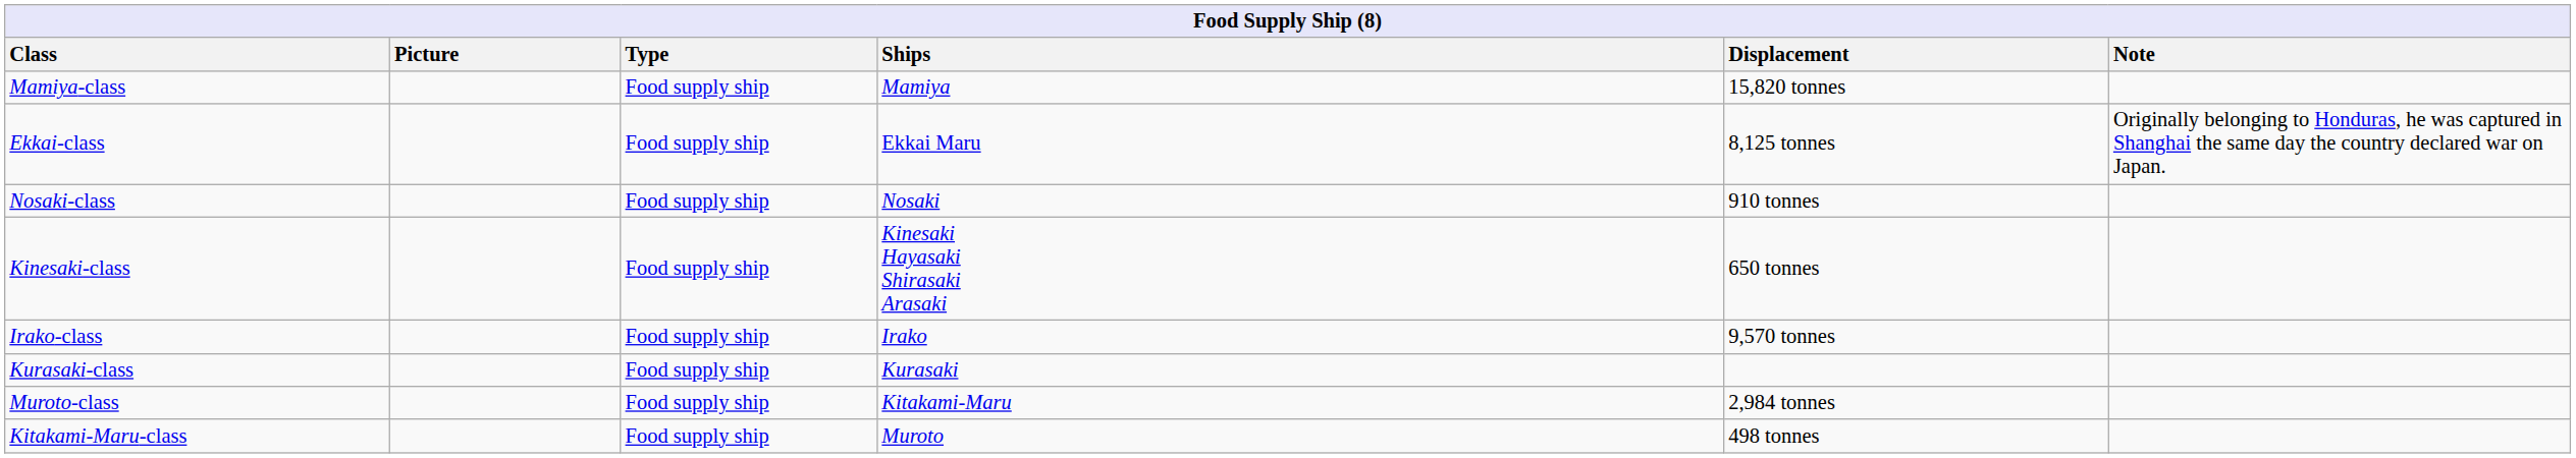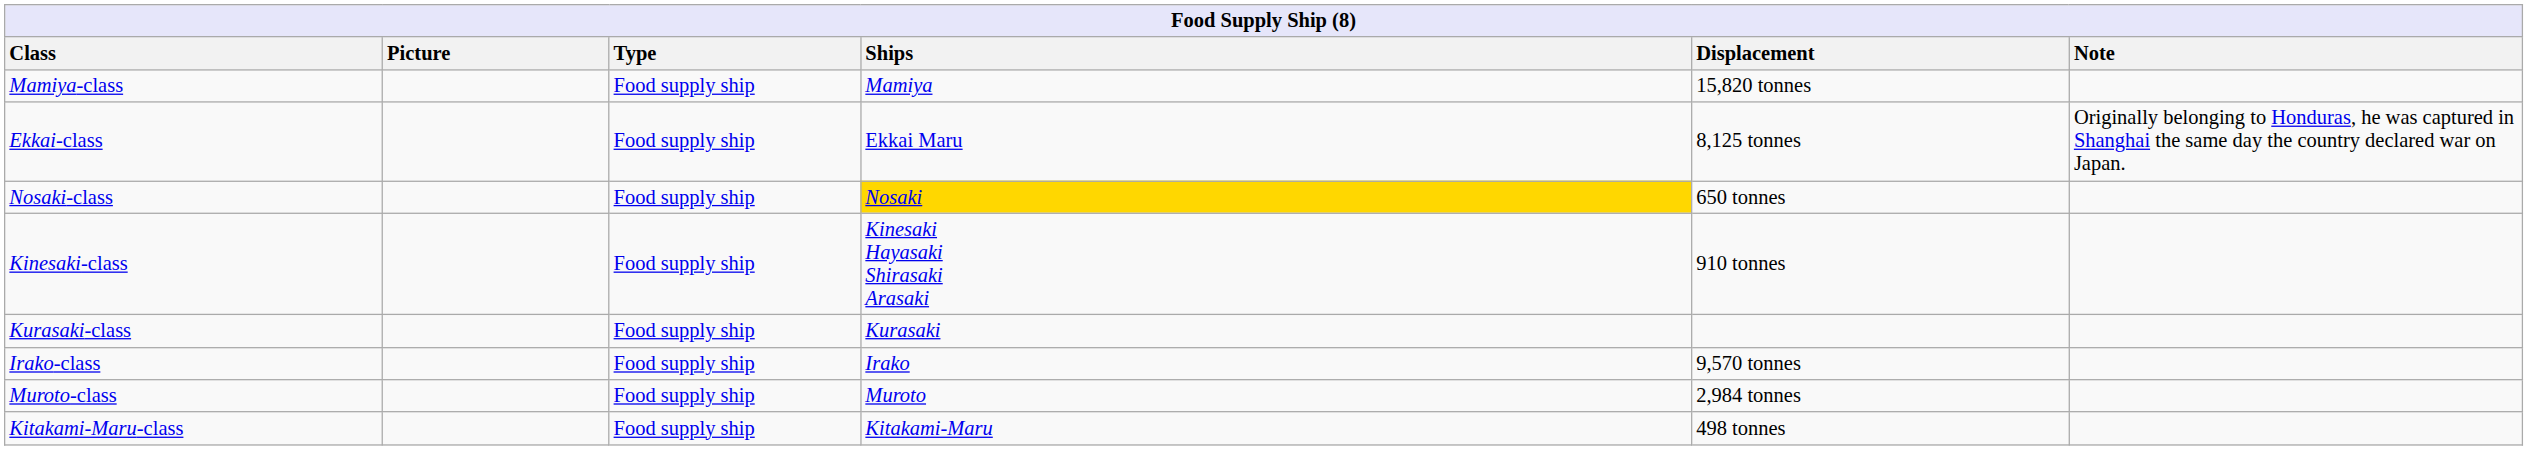 <table class="wikitable ">
 <tr>
 <th colspan="6" style="background: lavender;">Food Supply Ship (8)</th>
 </tr>
 <tr>
 <th style="text-align:left; width:15%;">Class</th>
 <th style="text-align:left; width:9%;">Picture</th>
 <th style="text-align:left; width:10%;">Type</th>
 <th style="text-align:left; width:33%;">Ships</th>
 <th style="text-align:left; width:15%;">Displacement</th>
 <th style="text-align:left; width:20%;">Note</th>
 </tr>
 <tr>
 <td><a href='#'><em>Mamiya</em>-class</a></td>
 <td></td>
 <td><a href='#'>Food supply ship</a></td>
 <td><a href='#'><em>Mamiya</em></a></td>
 <td>15,820 tonnes</td>
 <td></td>
 </tr>
 <tr>
 <td><a href='#'><em>Ekkai</em>-class</a></td>
 <td></td>
 <td><a href='#'>Food supply ship</a></td>
 <td><a href='#'>Ekkai Maru</a></td>
 <td>8,125 tonnes</td>
 <td>Originally belonging to <a href='#'>Honduras</a>, he was captured in <a href='#'>Shanghai</a> the same day the country declared war on Japan.</td>
 </tr>
 <tr>
 <td><a href='#'><em>Nosaki</em>-class</a></td>
 <td></td>
 <td><a href='#'>Food supply ship</a></td>
-<td><a href='#'><em>Nosaki</em></a></td>
-<td>910 tonnes</td>
+<td style="background: gold;"><a href='#'><em>Nosaki</em></a></td>
+<td>650 tonnes</td>
 <td></td>
 </tr>
 <tr>
 <td><a href='#'><em>Kinesaki</em>-class</a></td>
 <td></td>
 <td><a href='#'>Food supply ship</a></td>
 <td><a href='#'><em>Kinesaki</em></a><br><a href='#'><em>Hayasaki</em></a><br><a href='#'><em>Shirasaki</em></a><br><a href='#'><em>Arasaki</em></a></td>
-<td>650 tonnes</td>
+<td>910 tonnes</td>
+<td></td>
+</tr>
+<tr>
+<td><a href='#'><em>Kurasaki</em>-class</a></td>
+<td></td>
+<td><a href='#'>Food supply ship</a></td>
+<td><a href='#'><em>Kurasaki</em></a></td>
+<td></td>
 <td></td>
 </tr>
 <tr>
 <td><a href='#'><em>Irako</em>-class</a></td>
 <td></td>
 <td><a href='#'>Food supply ship</a></td>
 <td><a href='#'><em>Irako</em></a></td>
 <td>9,570 tonnes</td>
 <td></td>
 </tr>
 <tr>
-<td><a href='#'><em>Kurasaki</em>-class</a></td>
-<td></td>
-<td><a href='#'>Food supply ship</a></td>
-<td><a href='#'><em>Kurasaki</em></a></td>
-<td></td>
-<td></td>
-</tr>
-<tr>
 <td><a href='#'><em>Muroto</em>-class</a></td>
 <td></td>
 <td><a href='#'>Food supply ship</a></td>
-<td><a href='#'><em>Kitakami-Maru</em></a></td>
+<td><a href='#'><em>Muroto</em></a></td>
 <td>2,984 tonnes</td>
 <td></td>
 </tr>
 <tr>
 <td><a href='#'><em>Kitakami-Maru</em>-class</a></td>
 <td></td>
 <td><a href='#'>Food supply ship</a></td>
-<td><a href='#'><em>Muroto</em></a></td>
+<td><a href='#'><em>Kitakami-Maru</em></a></td>
 <td>498 tonnes</td>
 <td></td>
 </tr>
 </table>
